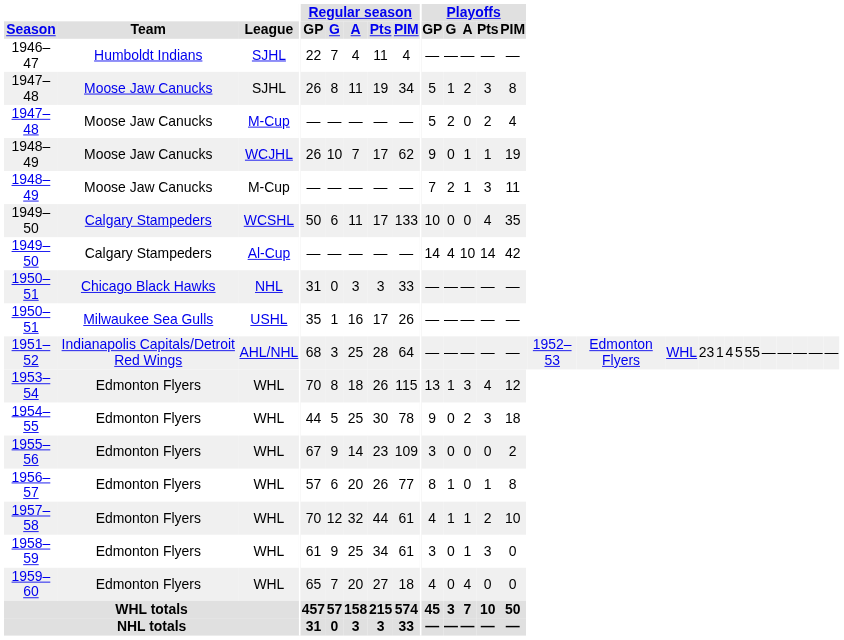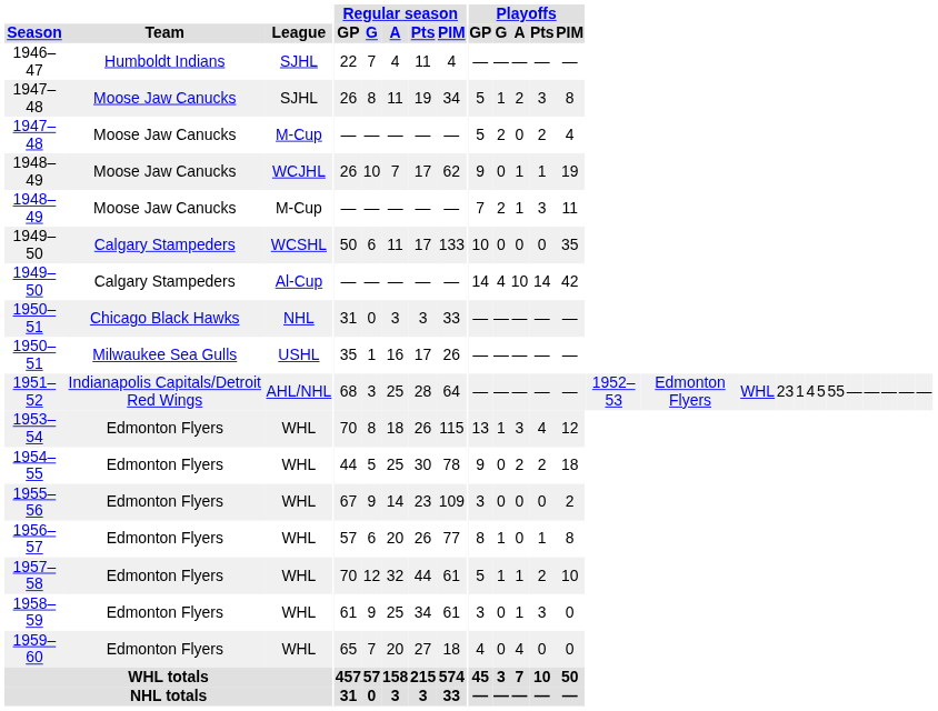 <table border="0" cellpadding="1" cellspacing="0" style="text-align:center; width:60em">
 <tr bgcolor="#e0e0e0">
 <th colspan="3" bgcolor="#ffffff"></th>
 <th rowspan="100" bgcolor="#ffffff"></th>
 <th colspan="5"><a href='#'>Regular season</a></th>
 <th rowspan="100" bgcolor="#ffffff"></th>
 <th colspan="5"><a href='#'>Playoffs</a></th>
 </tr>
 <tr bgcolor="#e0e0e0">
 <th><a href='#'>Season</a></th>
 <th>Team</th>
 <th>League</th>
 <th>GP</th>
 <th><a href='#'>G</a></th>
 <th><a href='#'>A</a></th>
 <th><a href='#'>Pts</a></th>
 <th><a href='#'>PIM</a></th>
 <th>GP</th>
 <th>G</th>
 <th>A</th>
 <th>Pts</th>
 <th>PIM</th>
 </tr>
 <tr>
 <td>1946–47</td>
 <td><a href='#'>Humboldt Indians</a></td>
 <td><a href='#'>SJHL</a></td>
 <td>22</td>
 <td>7</td>
 <td>4</td>
 <td>11</td>
 <td>4</td>
 <td>—</td>
 <td>—</td>
 <td>—</td>
 <td>—</td>
 <td>—</td>
 </tr>
 <tr bgcolor="#f0f0f0">
 <td>1947–48</td>
 <td><a href='#'>Moose Jaw Canucks</a></td>
 <td>SJHL</td>
 <td>26</td>
 <td>8</td>
 <td>11</td>
 <td>19</td>
 <td>34</td>
 <td>5</td>
 <td>1</td>
 <td>2</td>
 <td>3</td>
 <td>8</td>
 </tr>
 <tr>
 <td><a href='#'>1947–48</a></td>
 <td>Moose Jaw Canucks</td>
 <td><a href='#'>M-Cup</a></td>
 <td>—</td>
 <td>—</td>
 <td>—</td>
 <td>—</td>
 <td>—</td>
 <td>5</td>
 <td>2</td>
 <td>0</td>
 <td>2</td>
 <td>4</td>
 </tr>
 <tr bgcolor="#f0f0f0">
 <td>1948–49</td>
 <td>Moose Jaw Canucks</td>
 <td><a href='#'>WCJHL</a></td>
 <td>26</td>
 <td>10</td>
 <td>7</td>
 <td>17</td>
 <td>62</td>
 <td>9</td>
 <td>0</td>
 <td>1</td>
 <td>1</td>
 <td>19</td>
 </tr>
 <tr>
 <td><a href='#'>1948–49</a></td>
 <td>Moose Jaw Canucks</td>
 <td>M-Cup</td>
 <td>—</td>
 <td>—</td>
 <td>—</td>
 <td>—</td>
 <td>—</td>
 <td>7</td>
 <td>2</td>
 <td>1</td>
 <td>3</td>
 <td>11</td>
 </tr>
 <tr bgcolor="#f0f0f0">
 <td>1949–50</td>
 <td><a href='#'>Calgary Stampeders</a></td>
 <td><a href='#'>WCSHL</a></td>
 <td>50</td>
 <td>6</td>
 <td>11</td>
 <td>17</td>
 <td>133</td>
 <td>10</td>
 <td>0</td>
 <td>0</td>
-<td>4</td>
+<td>0</td>
 <td>35</td>
 </tr>
 <tr>
 <td><a href='#'>1949–50</a></td>
 <td>Calgary Stampeders</td>
 <td><a href='#'>Al-Cup</a></td>
 <td>—</td>
 <td>—</td>
 <td>—</td>
 <td>—</td>
 <td>—</td>
 <td>14</td>
 <td>4</td>
 <td>10</td>
 <td>14</td>
 <td>42</td>
 </tr>
 <tr bgcolor="#f0f0f0">
 <td><a href='#'>1950–51</a></td>
 <td><a href='#'>Chicago Black Hawks</a></td>
 <td><a href='#'>NHL</a></td>
 <td>31</td>
 <td>0</td>
 <td>3</td>
 <td>3</td>
 <td>33</td>
 <td>—</td>
 <td>—</td>
 <td>—</td>
 <td>—</td>
 <td>—</td>
 </tr>
 <tr>
 <td><a href='#'>1950–51</a></td>
 <td><a href='#'>Milwaukee Sea Gulls</a></td>
 <td><a href='#'>USHL</a></td>
 <td>35</td>
 <td>1</td>
 <td>16</td>
 <td>17</td>
 <td>26</td>
 <td>—</td>
 <td>—</td>
 <td>—</td>
 <td>—</td>
 <td>—</td>
 </tr>
 <tr bgcolor="#f0f0f0">
 <td><a href='#'>1951–52</a></td>
 <td><a href='#'>Indianapolis Capitals/Detroit Red Wings</a></td>
 <td><a href='#'>AHL/NHL</a></td>
 <td>68</td>
 <td>3</td>
 <td>25</td>
 <td>28</td>
 <td>64</td>
 <td>—</td>
 <td>—</td>
 <td>—</td>
 <td>—</td>
 <td>—</td>
 <td></td>
 <td><a href='#'>1952–53</a></td>
 <td><a href='#'>Edmonton Flyers</a></td>
 <td><a href='#'>WHL</a></td>
 <td>23</td>
 <td>1</td>
 <td>4</td>
 <td>5</td>
 <td>55</td>
 <td>—</td>
 <td>—</td>
 <td>—</td>
 <td>—</td>
 <td>—</td>
 </tr>
 <tr bgcolor="#f0f0f0">
 <td><a href='#'>1953–54</a></td>
 <td>Edmonton Flyers</td>
 <td>WHL</td>
 <td>70</td>
 <td>8</td>
 <td>18</td>
 <td>26</td>
 <td>115</td>
 <td>13</td>
 <td>1</td>
 <td>3</td>
 <td>4</td>
 <td>12</td>
 </tr>
 <tr>
 <td><a href='#'>1954–55</a></td>
 <td>Edmonton Flyers</td>
 <td>WHL</td>
 <td>44</td>
 <td>5</td>
 <td>25</td>
 <td>30</td>
 <td>78</td>
 <td>9</td>
 <td>0</td>
 <td>2</td>
-<td>3</td>
+<td>2</td>
 <td>18</td>
 </tr>
 <tr bgcolor="#f0f0f0">
 <td><a href='#'>1955–56</a></td>
 <td>Edmonton Flyers</td>
 <td>WHL</td>
 <td>67</td>
 <td>9</td>
 <td>14</td>
 <td>23</td>
 <td>109</td>
 <td>3</td>
 <td>0</td>
 <td>0</td>
 <td>0</td>
 <td>2</td>
 </tr>
 <tr>
 <td><a href='#'>1956–57</a></td>
 <td>Edmonton Flyers</td>
 <td>WHL</td>
 <td>57</td>
 <td>6</td>
 <td>20</td>
 <td>26</td>
 <td>77</td>
 <td>8</td>
 <td>1</td>
 <td>0</td>
 <td>1</td>
 <td>8</td>
 </tr>
 <tr bgcolor="#f0f0f0">
 <td><a href='#'>1957–58</a></td>
 <td>Edmonton Flyers</td>
 <td>WHL</td>
 <td>70</td>
 <td>12</td>
 <td>32</td>
 <td>44</td>
 <td>61</td>
-<td>4</td>
+<td>5</td>
 <td>1</td>
 <td>1</td>
 <td>2</td>
 <td>10</td>
 </tr>
 <tr>
 <td><a href='#'>1958–59</a></td>
 <td>Edmonton Flyers</td>
 <td>WHL</td>
 <td>61</td>
 <td>9</td>
 <td>25</td>
 <td>34</td>
 <td>61</td>
 <td>3</td>
 <td>0</td>
 <td>1</td>
 <td>3</td>
 <td>0</td>
 </tr>
 <tr bgcolor="#f0f0f0">
 <td><a href='#'>1959–60</a></td>
 <td>Edmonton Flyers</td>
 <td>WHL</td>
 <td>65</td>
 <td>7</td>
 <td>20</td>
 <td>27</td>
 <td>18</td>
 <td>4</td>
 <td>0</td>
 <td>4</td>
 <td>0</td>
 <td>0</td>
 </tr>
 <tr bgcolor="#e0e0e0">
 <th colspan="3">WHL totals</th>
 <th>457</th>
 <th>57</th>
 <th>158</th>
 <th>215</th>
 <th>574</th>
 <th>45</th>
 <th>3</th>
 <th>7</th>
 <th>10</th>
 <th>50</th>
 </tr>
 <tr bgcolor="#e0e0e0">
 <th colspan="3">NHL totals</th>
 <th>31</th>
 <th>0</th>
 <th>3</th>
 <th>3</th>
 <th>33</th>
 <th>—</th>
 <th>—</th>
 <th>—</th>
 <th>—</th>
 <th>—</th>
 </tr>
 </table>
